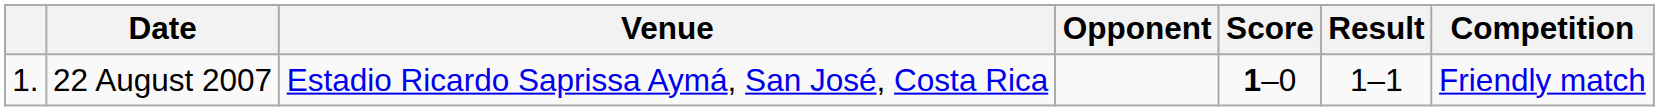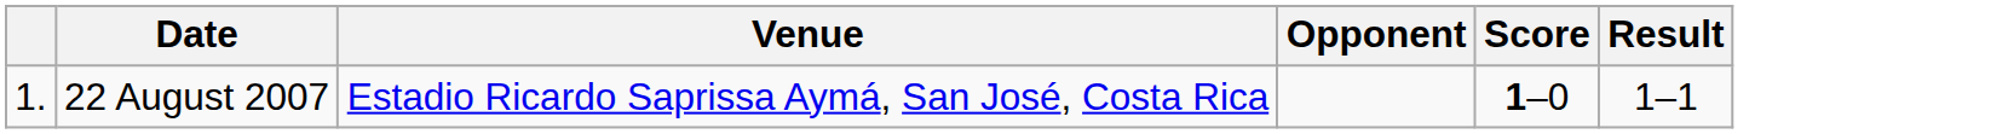 <table class="wikitable">
 <tr>
 <th></th>
 <th>Date</th>
 <th>Venue</th>
 <th>Opponent</th>
 <th>Score</th>
 <th>Result</th>
-<th>Competition</th>
 </tr>
 <tr>
 <td align="center">1.</td>
 <td>22 August 2007</td>
 <td><a href='#'>Estadio Ricardo Saprissa Aymá</a>, <a href='#'>San José</a>, <a href='#'>Costa Rica</a></td>
 <td></td>
 <td align="center"><strong>1</strong>–0</td>
 <td align="center">1–1</td>
-<td><a href='#'>Friendly match</a></td>
 </tr>
 </table>
